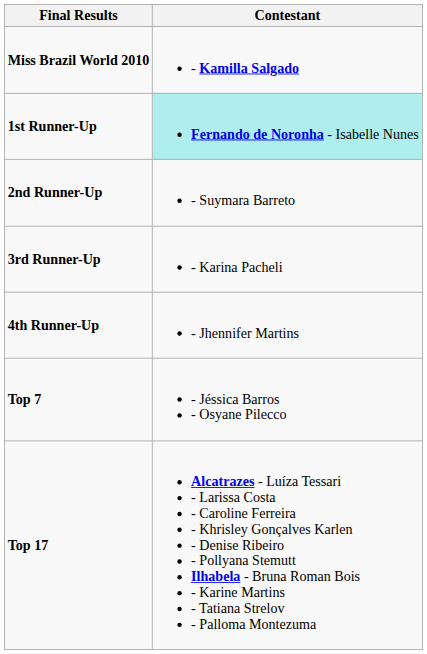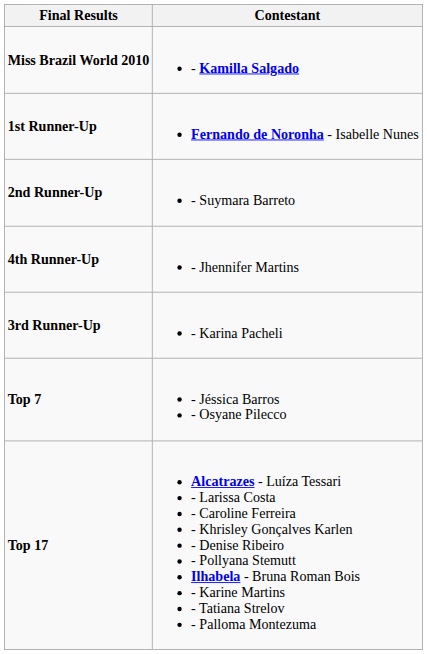 <table class="wikitable">
 <tr>
 <th>Final Results</th>
 <th>Contestant</th>
 </tr>
 <tr>
 <td><strong>Miss Brazil World 2010</strong></td>
 <td><br><ul><li><strong></strong> - <strong><a href='#'>Kamilla Salgado</a></strong></li></ul></td>
 </tr>
 <tr>
 <td><strong>1st Runner-Up</strong></td>
-<td style="background: paleturquoise;"><br><ul><li><strong> <a href='#'>Fernando de Noronha</a></strong> - Isabelle Nunes</li></ul></td>
+<td><br><ul><li><strong> <a href='#'>Fernando de Noronha</a></strong> - Isabelle Nunes</li></ul></td>
 </tr>
 <tr>
 <td><strong>2nd Runner-Up</strong></td>
 <td><br><ul><li><strong></strong> - Suymara Barreto</li></ul></td>
 </tr>
 <tr>
+<td><strong>4th Runner-Up</strong></td>
+<td><br><ul><li><strong></strong> - Jhennifer Martins</li></ul></td>
+</tr>
+<tr>
 <td><strong>3rd Runner-Up</strong></td>
 <td><br><ul><li><strong></strong> - Karina Pacheli</li></ul></td>
-</tr>
-<tr>
-<td><strong>4th Runner-Up</strong></td>
-<td><br><ul><li><strong></strong> - Jhennifer Martins</li></ul></td>
 </tr>
 <tr>
 <td><strong>Top 7</strong></td>
 <td><br><ul><li><strong></strong> - Jéssica Barros</li><li><strong></strong> - Osyane Pilecco</li></ul></td>
 </tr>
 <tr>
 <td><strong>Top 17</strong></td>
 <td><br><ul><li><strong> <a href='#'>Alcatrazes</a></strong> - Luíza Tessari</li><li><strong></strong> - Larissa Costa</li><li><strong></strong> - Caroline Ferreira</li><li><strong></strong> - Khrisley Gonçalves Karlen</li><li><strong></strong> - Denise Ribeiro</li><li><strong></strong> - Pollyana Stemutt</li><li><strong> <a href='#'>Ilhabela</a></strong> - Bruna Roman Bois</li><li><strong></strong> - Karine Martins</li><li><strong></strong> - Tatiana Strelov</li><li><strong></strong> - Palloma Montezuma</li></ul></td>
 </tr>
 </table>
